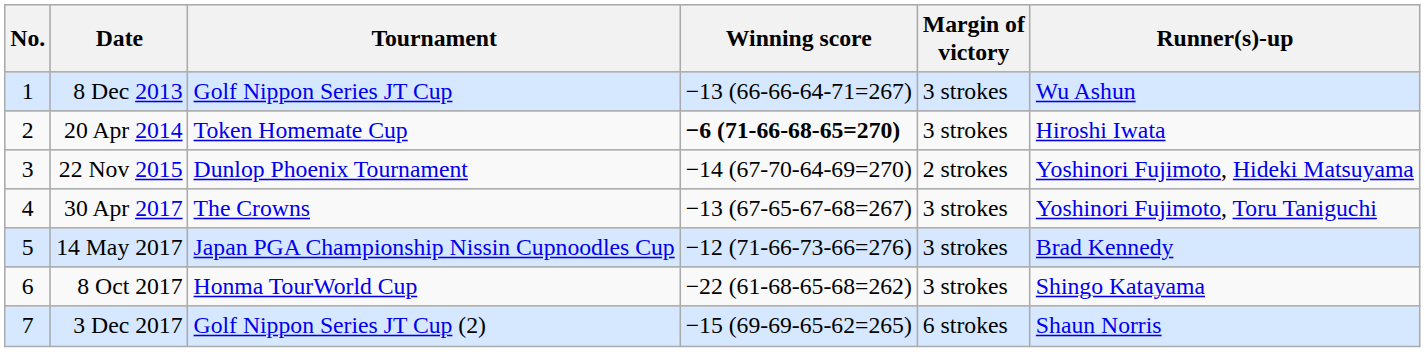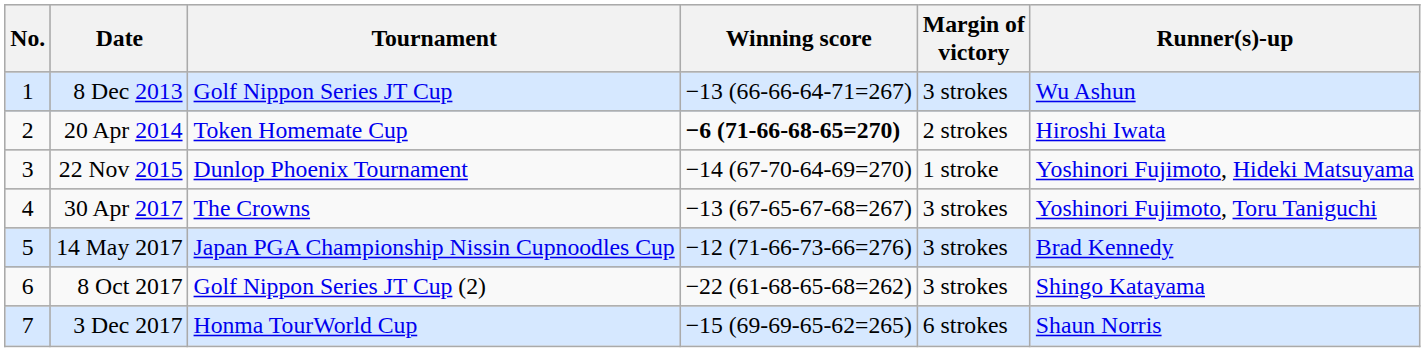 <table class="wikitable" style="font-size:95%;">
 <tr>
 <th>No.</th>
 <th>Date</th>
 <th>Tournament</th>
 <th>Winning score</th>
 <th>Margin of<br>victory</th>
 <th>Runner(s)-up</th>
 </tr>
 <tr style="background:#D6E8FF;">
 <td align=center>1</td>
 <td align=right>8 Dec <a href='#'>2013</a></td>
 <td><a href='#'>Golf Nippon Series JT Cup</a></td>
 <td>−13 (66-66-64-71=267)</td>
 <td>3 strokes</td>
 <td> <a href='#'>Wu Ashun</a></td>
 </tr>
 <tr>
 <td align=center>2</td>
 <td align=right>20 Apr <a href='#'>2014</a></td>
 <td><a href='#'>Token Homemate Cup</a></td>
 <td><strong>−6 (71-66-68-65=270)</strong></td>
-<td>3 strokes</td>
+<td>2 strokes</td>
 <td> <a href='#'>Hiroshi Iwata</a></td>
 </tr>
 <tr>
 <td align=center>3</td>
 <td align=right>22 Nov <a href='#'>2015</a></td>
 <td><a href='#'>Dunlop Phoenix Tournament</a></td>
 <td>−14 (67-70-64-69=270)</td>
-<td>2 strokes</td>
+<td>1 stroke</td>
 <td> <a href='#'>Yoshinori Fujimoto</a>,  <a href='#'>Hideki Matsuyama</a></td>
 </tr>
 <tr>
 <td align=center>4</td>
 <td align=right>30 Apr <a href='#'>2017</a></td>
 <td><a href='#'>The Crowns</a></td>
 <td>−13 (67-65-67-68=267)</td>
 <td>3 strokes</td>
 <td> <a href='#'>Yoshinori Fujimoto</a>,  <a href='#'>Toru Taniguchi</a></td>
 </tr>
 <tr style="background:#D6E8FF;">
 <td align=center>5</td>
 <td align=right>14 May 2017</td>
 <td><a href='#'>Japan PGA Championship Nissin Cupnoodles Cup</a></td>
 <td>−12 (71-66-73-66=276)</td>
 <td>3 strokes</td>
 <td> <a href='#'>Brad Kennedy</a></td>
 </tr>
 <tr>
 <td align=center>6</td>
 <td align=right>8 Oct 2017</td>
-<td><a href='#'>Honma TourWorld Cup</a></td>
+<td><a href='#'>Golf Nippon Series JT Cup</a> (2)</td>
 <td>−22 (61-68-65-68=262)</td>
 <td>3 strokes</td>
 <td> <a href='#'>Shingo Katayama</a></td>
 </tr>
 <tr style="background:#D6E8FF;">
 <td align=center>7</td>
 <td align=right>3 Dec 2017</td>
-<td><a href='#'>Golf Nippon Series JT Cup</a> (2)</td>
+<td><a href='#'>Honma TourWorld Cup</a></td>
 <td>−15 (69-69-65-62=265)</td>
 <td>6 strokes</td>
 <td> <a href='#'>Shaun Norris</a></td>
 </tr>
 </table>
